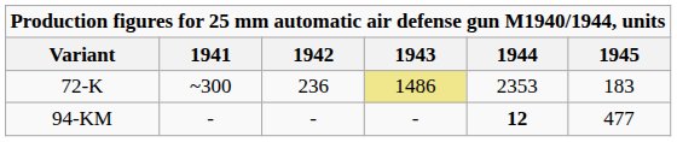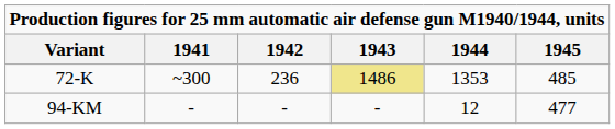 <table class="wikitable" style="text-align: center;">
 <tr>
 <td colspan="6"><strong>Production figures for 25 mm automatic air defense gun M1940/1944, units</strong></td>
 </tr>
 <tr>
 <th>Variant</th>
 <th>1941</th>
 <th>1942</th>
 <th>1943</th>
 <th>1944</th>
 <th>1945</th>
 </tr>
 <tr>
 <td>72-K</td>
 <td>~300</td>
 <td>236</td>
 <td style="background: khaki;">1486</td>
-<td>2353</td>
-<td>183</td>
+<td>1353</td>
+<td>485</td>
 </tr>
 <tr>
 <td>94-KM</td>
 <td>-</td>
 <td>-</td>
 <td>-</td>
-<td><strong>12</strong></td>
+<td>12</td>
 <td>477</td>
 </tr>
 </table>
